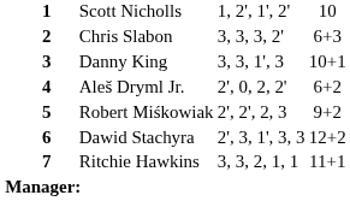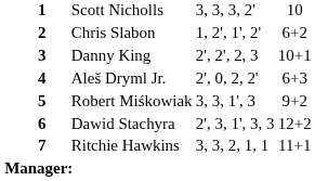 <table style="font-size: 85%" cellspacing="1" cellpadding="1" align=left>
 <tr>
 <td colspan="4"></td>
 </tr>
 <tr>
 <th width="25"></th>
 <th width="25"></th>
 </tr>
 <tr>
 <td></td>
 <td><strong>1</strong></td>
 <td>Scott Nicholls</td>
-<td>1, 2', 1', 2'</td>
+<td>3, 3, 3, 2'</td>
 <td align=center>10</td>
 </tr>
 <tr>
 <td></td>
 <td><strong>2</strong></td>
 <td>Chris Slabon</td>
-<td>3, 3, 3, 2'</td>
-<td align=center>6+3</td>
+<td>1, 2', 1', 2'</td>
+<td align=center>6+2</td>
 </tr>
 <tr>
 <td></td>
 <td><strong>3</strong></td>
 <td>Danny King</td>
-<td>3, 3, 1', 3</td>
+<td>2', 2', 2, 3</td>
 <td align=center>10+1</td>
 </tr>
 <tr>
 <td></td>
 <td><strong>4</strong></td>
 <td>Aleš Dryml Jr.</td>
 <td>2', 0, 2, 2'</td>
-<td align=center>6+2</td>
+<td align=center>6+3</td>
 </tr>
 <tr>
 <td></td>
 <td><strong>5</strong></td>
 <td>Robert Miśkowiak</td>
-<td>2', 2', 2, 3</td>
+<td>3, 3, 1', 3</td>
 <td align=center>9+2</td>
 </tr>
 <tr>
 <td></td>
 <td><strong>6</strong></td>
 <td>Dawid Stachyra</td>
 <td>2', 3, 1', 3, 3</td>
 <td align=center>12+2</td>
 </tr>
 <tr>
 <td></td>
 <td><strong>7</strong></td>
 <td>Ritchie Hawkins</td>
 <td>3, 3, 2, 1, 1</td>
 <td align=center>11+1</td>
 </tr>
 <tr>
 <td colspan=3><strong>Manager:</strong></td>
 </tr>
 <tr>
 <td colspan=4></td>
 </tr>
 </table>
